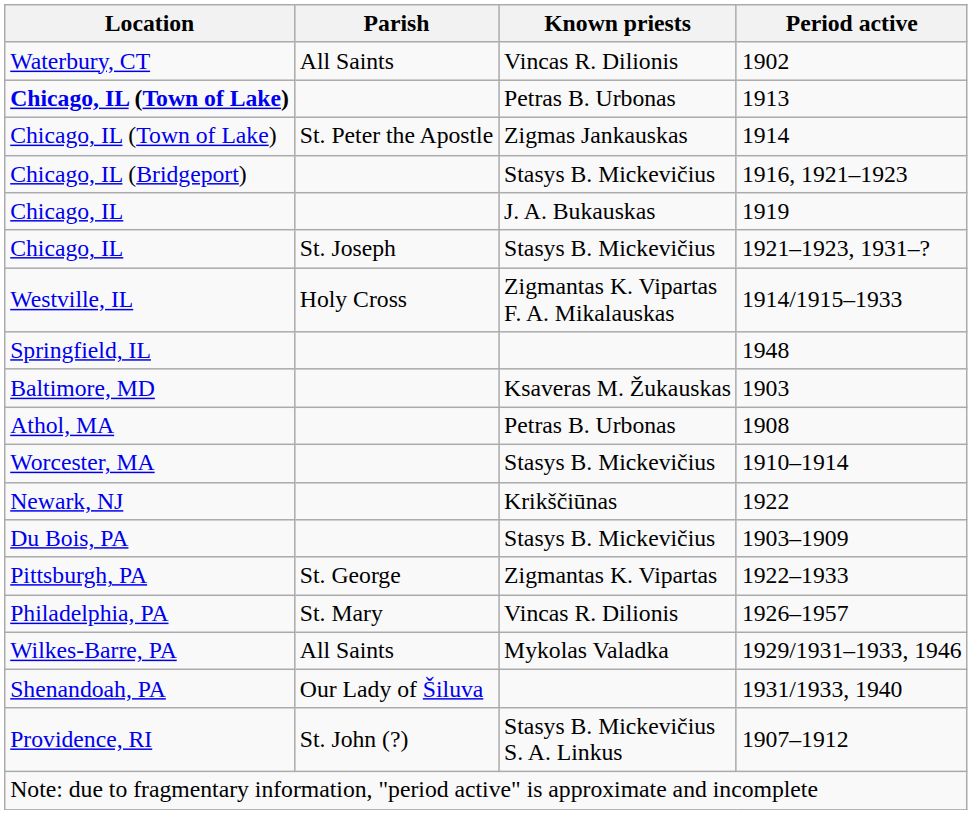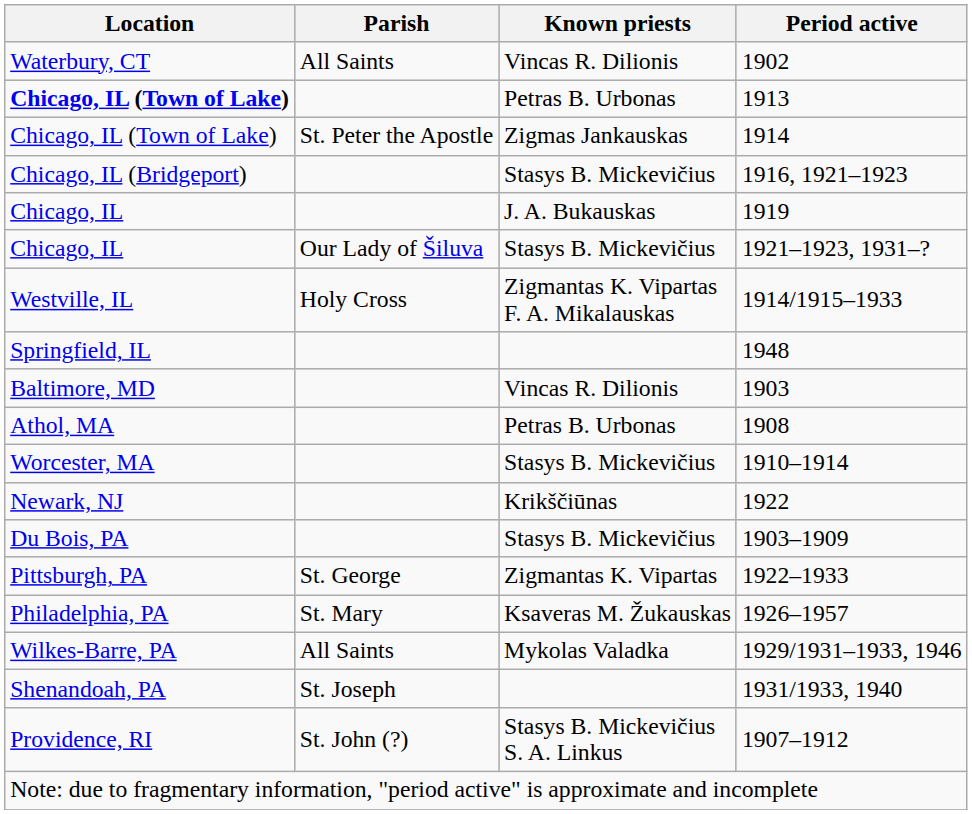 <table class="wikitable sortable">
 <tr>
 <th>Location</th>
 <th>Parish</th>
 <th>Known priests</th>
 <th>Period active</th>
 </tr>
 <tr>
 <td><a href='#'>Waterbury, CT</a></td>
 <td>All Saints</td>
 <td>Vincas R. Dilionis</td>
 <td>1902</td>
 </tr>
 <tr>
 <td><strong><a href='#'>Chicago, IL</a> (<a href='#'>Town of Lake</a>)</strong></td>
 <td></td>
 <td>Petras B. Urbonas</td>
 <td>1913</td>
 </tr>
 <tr>
 <td><a href='#'>Chicago, IL</a> (<a href='#'>Town of Lake</a>)</td>
 <td>St. Peter the Apostle</td>
 <td>Zigmas Jankauskas</td>
 <td>1914</td>
 </tr>
 <tr>
 <td><a href='#'>Chicago, IL</a> (<a href='#'>Bridgeport</a>)</td>
 <td></td>
 <td>Stasys B. Mickevičius</td>
 <td>1916, 1921–1923</td>
 </tr>
 <tr>
 <td><a href='#'>Chicago, IL</a></td>
 <td></td>
 <td>J. A. Bukauskas</td>
 <td>1919</td>
 </tr>
 <tr>
 <td><a href='#'>Chicago, IL</a></td>
-<td>St. Joseph</td>
+<td>Our Lady of <a href='#'>Šiluva</a></td>
 <td>Stasys B. Mickevičius</td>
 <td>1921–1923, 1931–?</td>
 </tr>
 <tr>
 <td><a href='#'>Westville, IL</a></td>
 <td>Holy Cross</td>
 <td>Zigmantas K. Vipartas<br> F. A. Mikalauskas</td>
 <td>1914/1915–1933</td>
 </tr>
 <tr>
 <td><a href='#'>Springfield, IL</a></td>
 <td></td>
 <td></td>
 <td>1948</td>
 </tr>
 <tr>
 <td><a href='#'>Baltimore, MD</a></td>
 <td></td>
-<td>Ksaveras M. Žukauskas</td>
+<td>Vincas R. Dilionis</td>
 <td>1903</td>
 </tr>
 <tr>
 <td><a href='#'>Athol, MA</a></td>
 <td></td>
 <td>Petras B. Urbonas</td>
 <td>1908</td>
 </tr>
 <tr>
 <td><a href='#'>Worcester, MA</a></td>
 <td></td>
 <td>Stasys B. Mickevičius</td>
 <td>1910–1914</td>
 </tr>
 <tr>
 <td><a href='#'>Newark, NJ</a></td>
 <td></td>
 <td>Krikščiūnas</td>
 <td>1922</td>
 </tr>
 <tr>
 <td><a href='#'>Du Bois, PA</a></td>
 <td></td>
 <td>Stasys B. Mickevičius</td>
 <td>1903–1909</td>
 </tr>
 <tr>
 <td><a href='#'>Pittsburgh, PA</a></td>
 <td>St. George</td>
 <td>Zigmantas K. Vipartas</td>
 <td>1922–1933</td>
 </tr>
 <tr>
 <td><a href='#'>Philadelphia, PA</a></td>
 <td>St. Mary</td>
-<td>Vincas R. Dilionis</td>
+<td>Ksaveras M. Žukauskas</td>
 <td>1926–1957</td>
 </tr>
 <tr>
 <td><a href='#'>Wilkes-Barre, PA</a></td>
 <td>All Saints</td>
 <td>Mykolas Valadka</td>
 <td>1929/1931–1933, 1946</td>
 </tr>
 <tr>
 <td><a href='#'>Shenandoah, PA</a></td>
-<td>Our Lady of <a href='#'>Šiluva</a></td>
+<td>St. Joseph</td>
 <td></td>
 <td>1931/1933, 1940</td>
 </tr>
 <tr>
 <td><a href='#'>Providence, RI</a></td>
 <td>St. John (?)</td>
 <td>Stasys B. Mickevičius <br> S. A. Linkus</td>
 <td>1907–1912</td>
 </tr>
 <tr class="sortbottom">
 <td colspan=4>Note: due to fragmentary information, "period active" is approximate and incomplete</td>
 </tr>
 </table>
